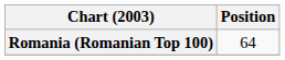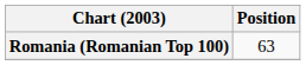 <table class="wikitable sortable plainrowheaders" style="text-align:center">
 <tr>
 <th>Chart (2003)</th>
 <th>Position</th>
 </tr>
 <tr>
 <th scope="row">Romania (Romanian Top 100)</th>
-<td align="center">64</td>
+<td align="center">63</td>
 </tr>
 <tr>
 </tr>
 </table>
